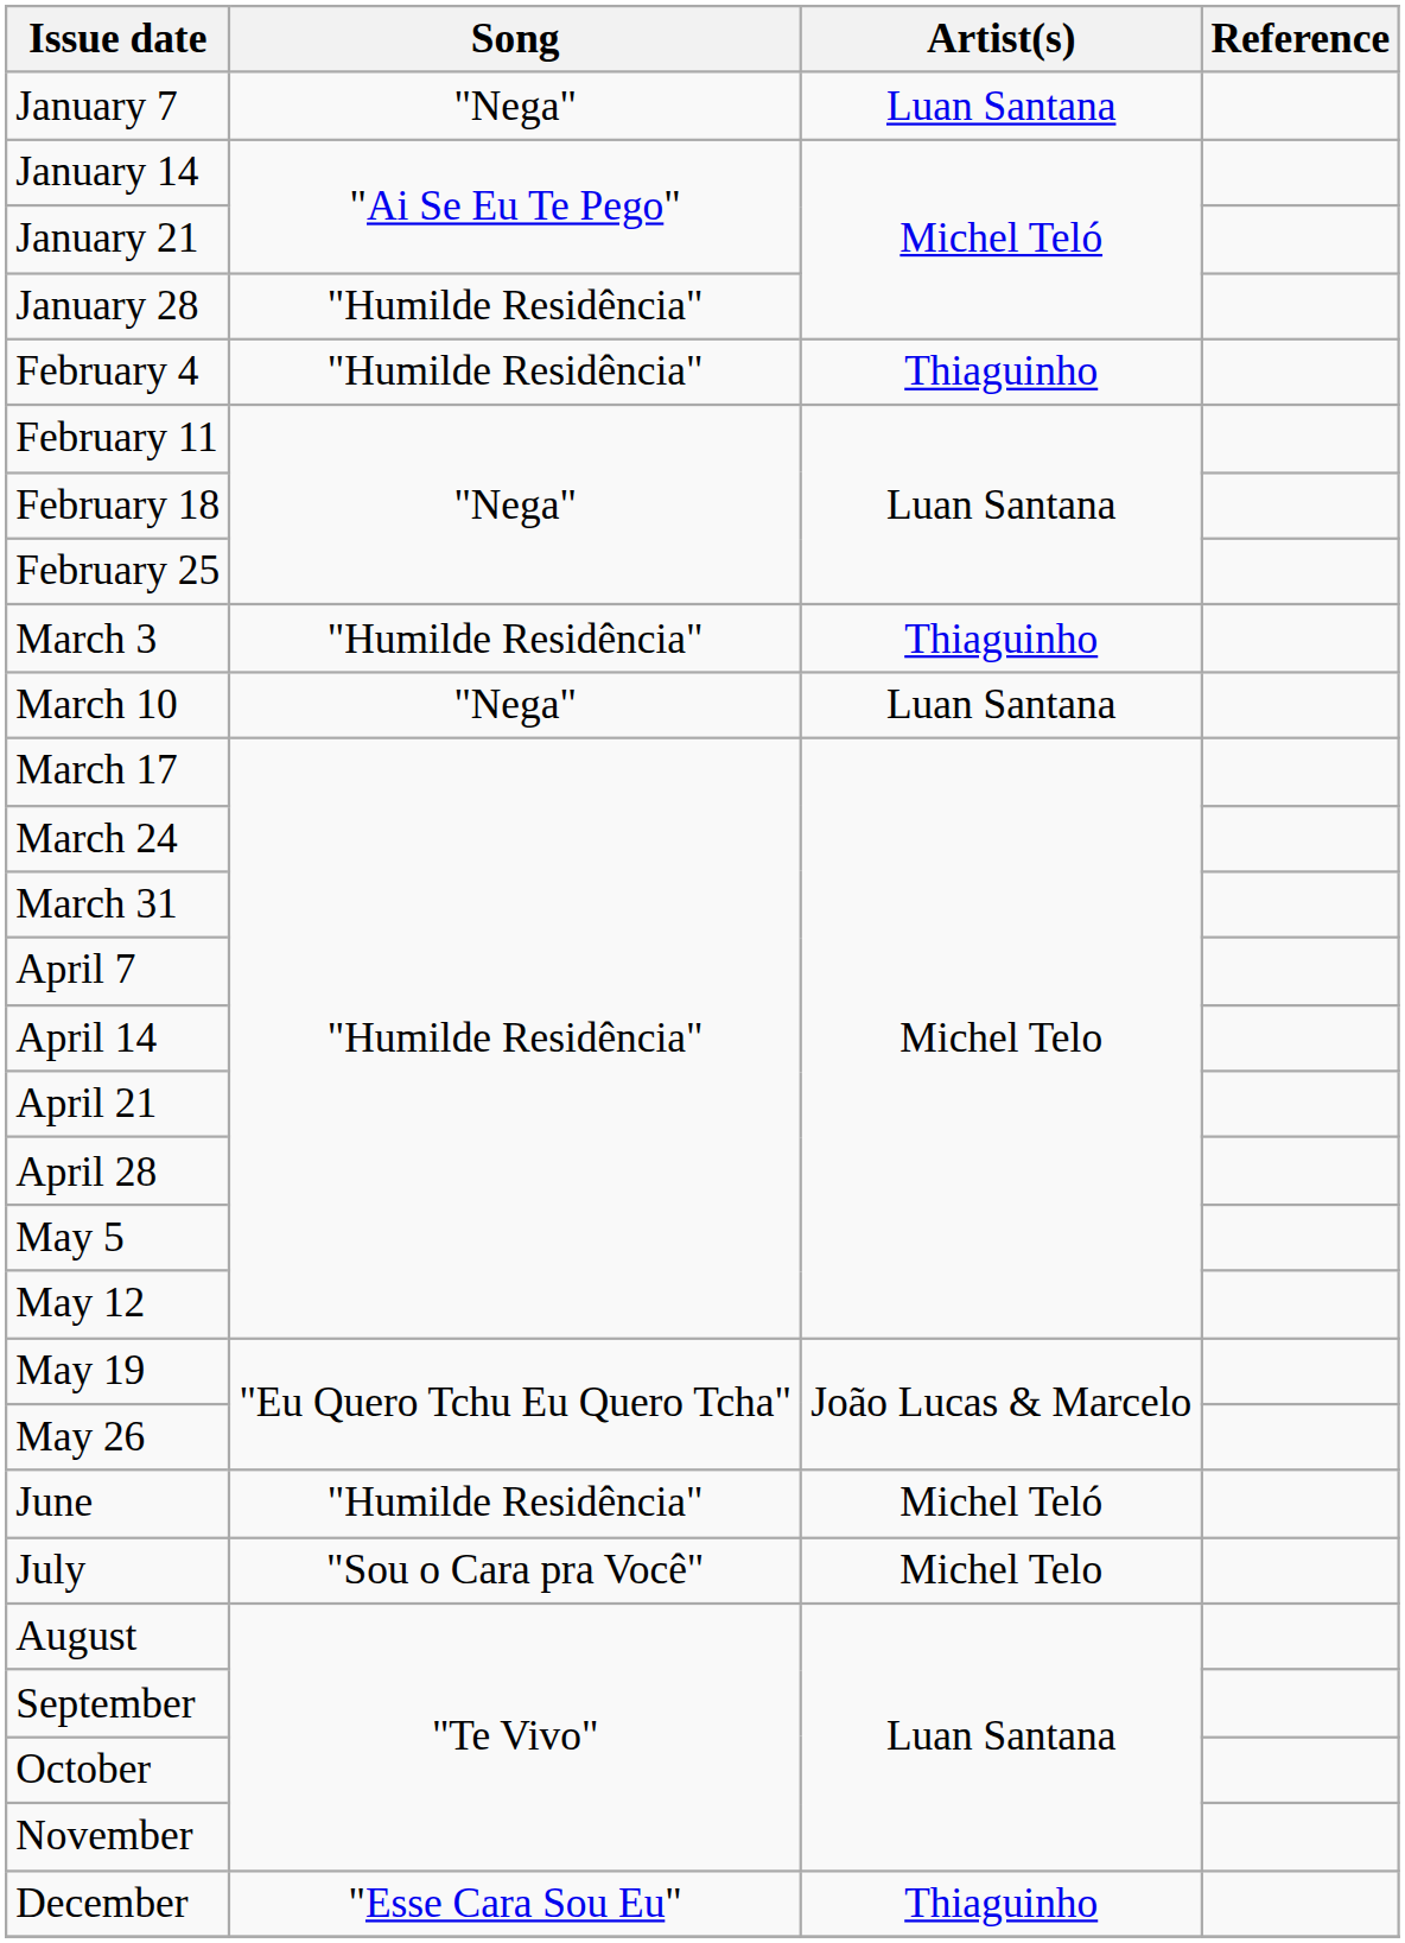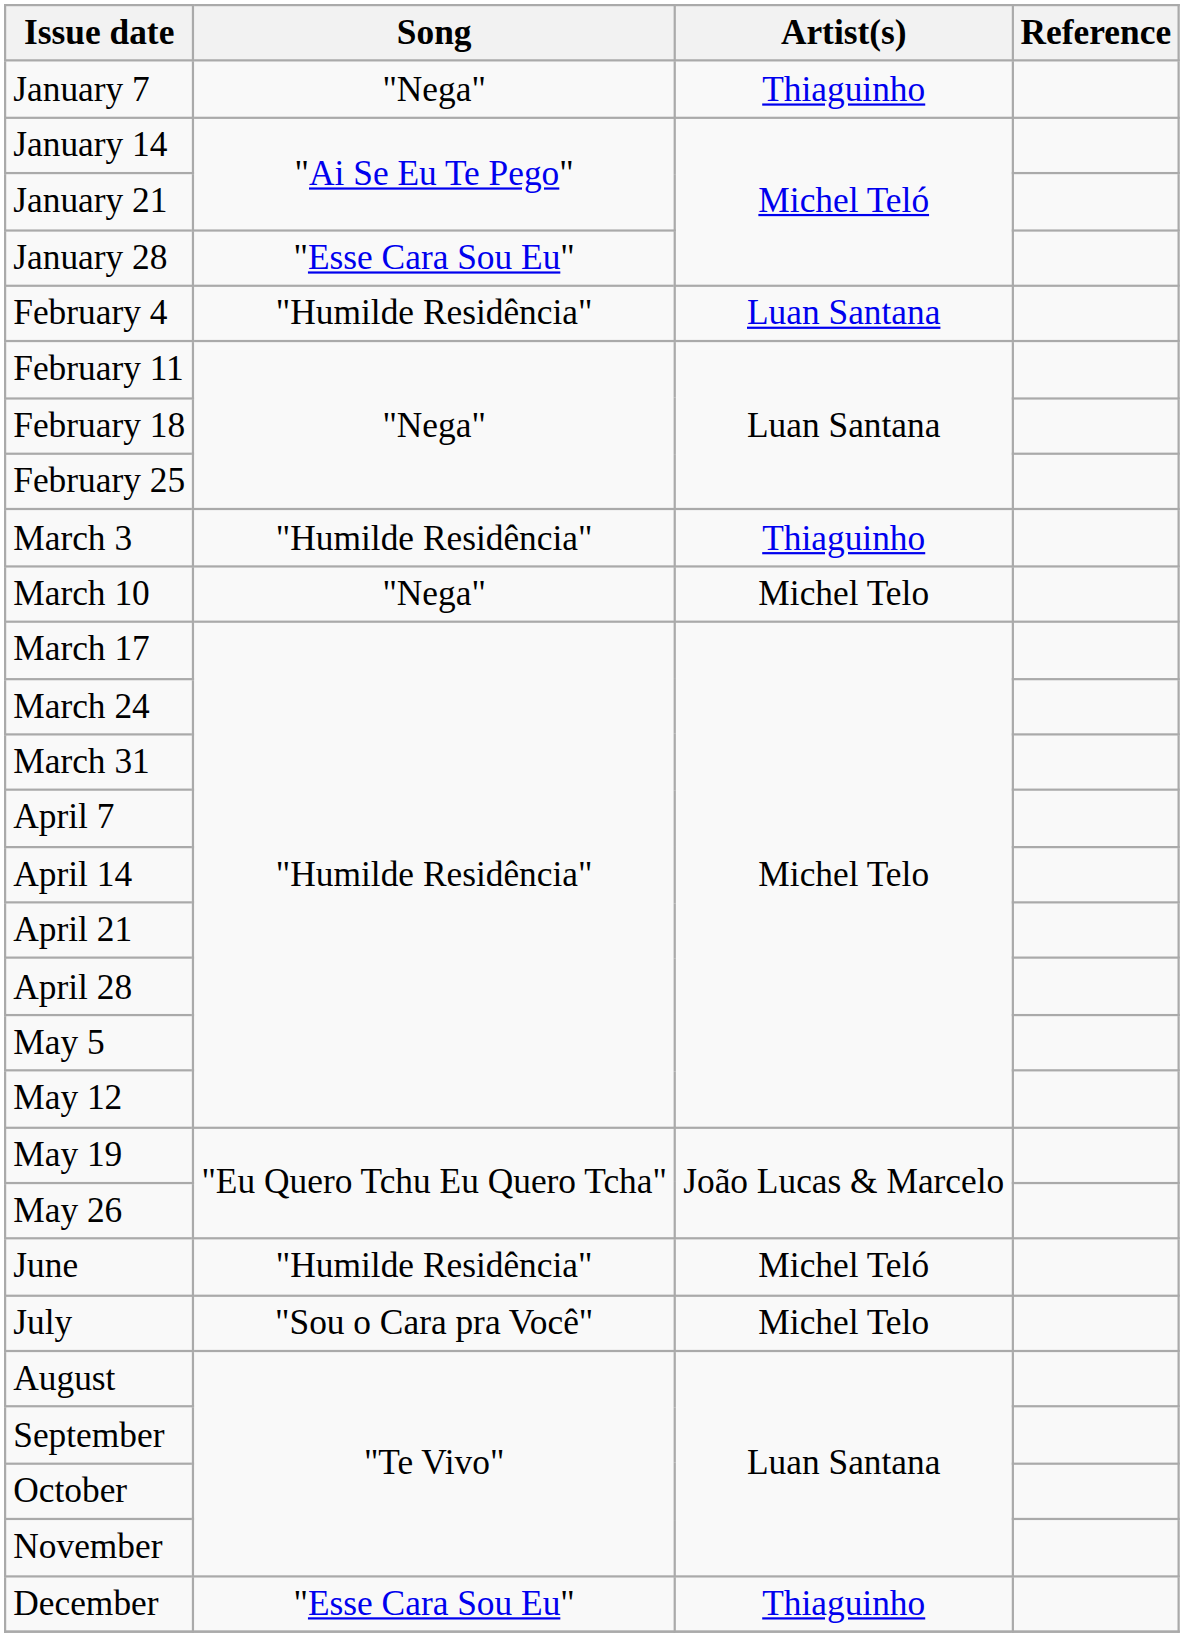 <table class="wikitable">
 <tr>
 <th style="text-align: center;">Issue date</th>
 <th style="text-align: center;">Song</th>
 <th style="text-align: center;">Artist(s)</th>
 <th style="text-align: center;">Reference</th>
 </tr>
 <tr>
 <td>January 7</td>
 <td style="text-align: center;" rowspan="1">"Nega"</td>
-<td style="text-align: center;" rowspan="1"><a href='#'>Luan Santana</a></td>
+<td style="text-align: center;" rowspan="1"><a href='#'>Thiaguinho</a></td>
 <td style="text-align: center;"></td>
 </tr>
 <tr>
 <td>January 14</td>
 <td style="text-align: center;" rowspan="2">"<a href='#'>Ai Se Eu Te Pego</a>"</td>
 <td style="text-align: center;" rowspan="3"><a href='#'>Michel Teló</a></td>
 <td style="text-align: center;"></td>
 </tr>
 <tr>
 <td>January 21</td>
 <td style="text-align: center;"></td>
 </tr>
 <tr>
 <td>January 28</td>
-<td style="text-align: center;" rowspan="1">"Humilde Residência"</td>
+<td style="text-align: center;">"<a href='#'>Esse Cara Sou Eu</a>"</td>
 <td style="text-align: center;"></td>
 </tr>
 <tr>
 <td>February 4</td>
 <td style="text-align: center;">"Humilde Residência"</td>
-<td style="text-align: center;" rowspan="1"><a href='#'>Thiaguinho</a></td>
+<td style="text-align: center;" rowspan="1"><a href='#'>Luan Santana</a></td>
 <td style="text-align: center;"></td>
 </tr>
 <tr>
 <td>February 11</td>
 <td style="text-align: center;" rowspan="3">"Nega"</td>
 <td style="text-align: center;" rowspan="3">Luan Santana</td>
 <td style="text-align: center;"></td>
 </tr>
 <tr>
 <td>February 18</td>
 <td style="text-align: center;"></td>
 </tr>
 <tr>
 <td>February 25</td>
 <td style="text-align: center;"></td>
 </tr>
 <tr>
 <td>March 3</td>
 <td style="text-align: center;" rowspan="1">"Humilde Residência"</td>
 <td style="text-align: center;"><a href='#'>Thiaguinho</a></td>
 <td style="text-align: center;"></td>
 </tr>
 <tr>
 <td>March 10</td>
 <td style="text-align: center;" rowspan="1">"Nega"</td>
-<td style="text-align: center;" rowspan="1">Luan Santana</td>
+<td style="text-align: center;" rowspan="1">Michel Telo</td>
 <td style="text-align: center;"></td>
 </tr>
 <tr>
 <td>March 17</td>
 <td style="text-align: center;" rowspan="9">"Humilde Residência"</td>
 <td style="text-align: center;" rowspan="9">Michel Telo</td>
 <td style="text-align: center;"></td>
 </tr>
 <tr>
 <td>March 24</td>
 <td style="text-align: center;"></td>
 </tr>
 <tr>
 <td>March 31</td>
 <td style="text-align: center;"></td>
 </tr>
 <tr>
 <td>April 7</td>
 <td style="text-align: center;"></td>
 </tr>
 <tr>
 <td>April 14</td>
 <td style="text-align: center;"></td>
 </tr>
 <tr>
 <td>April 21</td>
 <td style="text-align: center;"></td>
 </tr>
 <tr>
 <td>April 28</td>
 <td style="text-align: center;"></td>
 </tr>
 <tr>
 <td>May 5</td>
 <td style="text-align: center;"></td>
 </tr>
 <tr>
 <td>May 12</td>
 <td style="text-align: center;"></td>
 </tr>
 <tr>
 <td>May 19</td>
 <td style="text-align: center;" rowspan="2">"Eu Quero Tchu Eu Quero Tcha"</td>
 <td style="text-align: center;" rowspan="2">João Lucas & Marcelo</td>
 <td style="text-align: center;"></td>
 </tr>
 <tr>
 <td>May 26</td>
 <td style="text-align: center;"></td>
 </tr>
 <tr>
 <td>June</td>
 <td style="text-align: center;">"Humilde Residência"</td>
 <td style="text-align: center;">Michel Teló</td>
 <td style="text-align: center;"></td>
 </tr>
 <tr>
 <td>July</td>
 <td style="text-align: center;">"Sou o Cara pra Você"</td>
 <td style="text-align: center;" rowspan="1">Michel Telo</td>
 <td style="text-align: center;"></td>
 </tr>
 <tr>
 <td>August</td>
 <td style="text-align: center;" rowspan="4">"Te Vivo"</td>
 <td style="text-align: center;" rowspan="4">Luan Santana</td>
 <td style="text-align: center;"></td>
 </tr>
 <tr>
 <td>September</td>
 <td style="text-align: center;"></td>
 </tr>
 <tr>
 <td>October</td>
 <td style="text-align: center;"></td>
 </tr>
 <tr>
 <td>November</td>
 <td style="text-align: center;"></td>
 </tr>
 <tr>
 <td>December</td>
 <td style="text-align: center;">"<a href='#'>Esse Cara Sou Eu</a>"</td>
 <td style="text-align: center;" rowspan="1"><a href='#'>Thiaguinho</a></td>
 <td style="text-align: center;"></td>
 </tr>
 <tr>
 </tr>
 </table>
